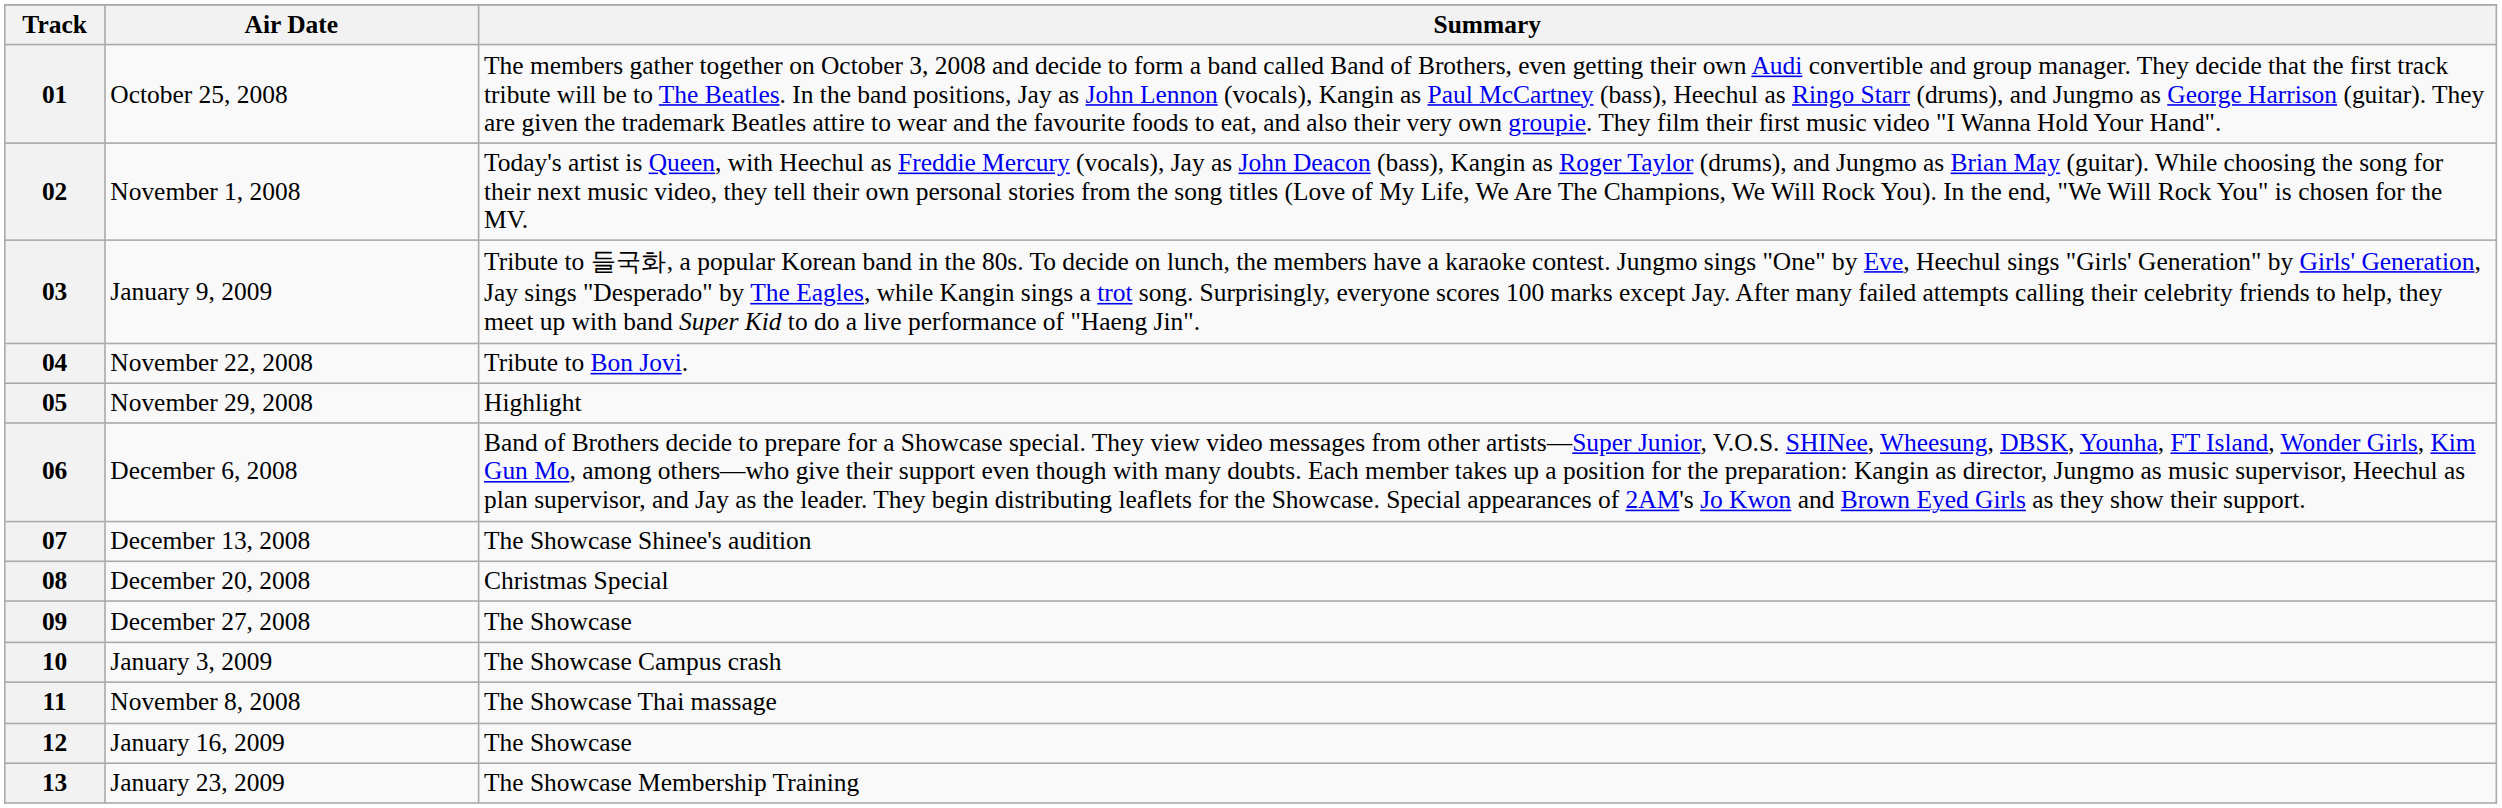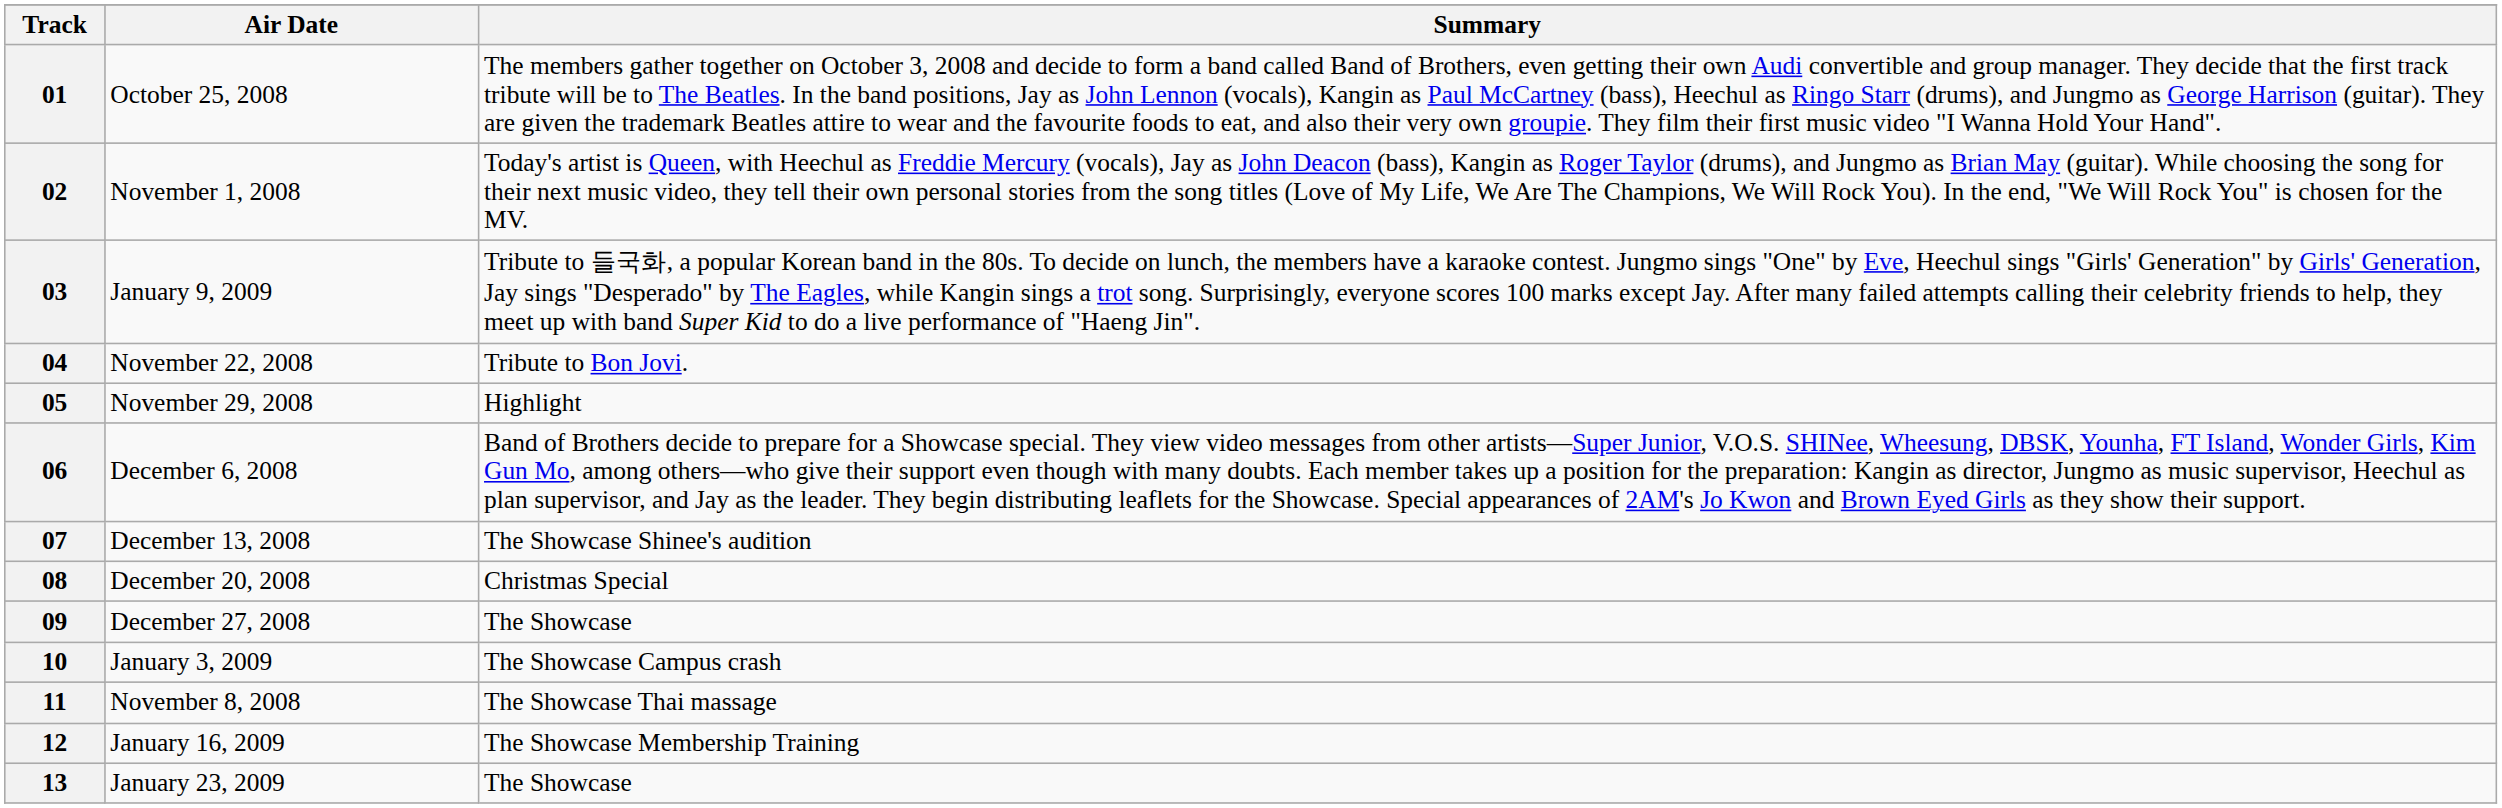 <table class="wikitable">
 <tr bgcolor="#CCCBCC">
 </tr>
 <tr>
 <th width="4%"><strong>Track</strong></th>
 <th width="15%"><strong>Air Date</strong></th>
 <th><strong>Summary</strong></th>
 </tr>
 <tr>
 <th>01</th>
 <td>October 25, 2008</td>
 <td>The members gather together on October 3, 2008 and decide to form a band called Band of Brothers, even getting their own <a href='#'>Audi</a> convertible and group manager. They decide that the first track tribute will be to <a href='#'>The Beatles</a>. In the band positions, Jay as <a href='#'>John Lennon</a> (vocals), Kangin  as <a href='#'>Paul McCartney</a> (bass), Heechul as <a href='#'>Ringo Starr</a> (drums), and Jungmo as <a href='#'>George Harrison</a> (guitar). They are given the trademark Beatles attire to wear and the favourite foods to eat, and also their very own <a href='#'>groupie</a>. They film their first music video "I Wanna Hold Your Hand".</td>
 </tr>
 <tr>
 <th>02</th>
 <td>November 1, 2008</td>
 <td>Today's artist is <a href='#'>Queen</a>, with Heechul as <a href='#'>Freddie Mercury</a> (vocals), Jay as <a href='#'>John Deacon</a> (bass), Kangin as <a href='#'>Roger Taylor</a> (drums), and Jungmo as <a href='#'>Brian May</a> (guitar). While choosing the song for their next music video, they tell their own personal stories from the song titles (Love of My Life, We Are The Champions, We Will Rock You). In the end, "We Will Rock You" is chosen for the MV.</td>
 </tr>
 <tr>
 <th>03</th>
 <td>January 9, 2009</td>
 <td>Tribute to 들국화, a popular Korean band in the 80s. To decide on lunch, the members have a karaoke contest. Jungmo sings "One" by <a href='#'>Eve</a>, Heechul sings "Girls' Generation" by <a href='#'>Girls' Generation</a>, Jay sings "Desperado" by <a href='#'>The Eagles</a>, while Kangin sings a <a href='#'>trot</a> song. Surprisingly, everyone scores 100 marks except Jay. After many failed attempts calling their celebrity friends to help, they meet up with band <em>Super Kid</em> to do a live performance of "Haeng Jin".</td>
 </tr>
 <tr>
 <th>04</th>
 <td>November 22, 2008</td>
 <td>Tribute to <a href='#'>Bon Jovi</a>.</td>
 </tr>
 <tr>
 <th>05</th>
 <td>November 29, 2008</td>
 <td>Highlight</td>
 </tr>
 <tr>
 <th>06</th>
 <td>December 6, 2008</td>
 <td>Band of Brothers decide to prepare for a Showcase special. They view video messages from other artists—<a href='#'>Super Junior</a>, V.O.S. <a href='#'>SHINee</a>, <a href='#'>Wheesung</a>, <a href='#'>DBSK</a>, <a href='#'>Younha</a>, <a href='#'>FT Island</a>, <a href='#'>Wonder Girls</a>, <a href='#'>Kim Gun Mo</a>, among others—who give their support even though with many doubts. Each member takes up a position for the preparation: Kangin as director, Jungmo as music supervisor, Heechul as plan supervisor, and Jay as the leader. They begin distributing leaflets for the Showcase. Special appearances of <a href='#'>2AM</a>'s <a href='#'>Jo Kwon</a> and <a href='#'>Brown Eyed Girls</a> as they show their support.</td>
 </tr>
 <tr>
 <th>07</th>
 <td>December 13, 2008</td>
 <td>The Showcase Shinee's audition</td>
 </tr>
 <tr>
 <th>08</th>
 <td>December 20, 2008</td>
 <td>Christmas Special</td>
 </tr>
 <tr>
 <th>09</th>
 <td>December 27, 2008</td>
 <td>The Showcase</td>
 </tr>
 <tr>
 <th>10</th>
 <td>January 3, 2009</td>
 <td>The Showcase Campus crash</td>
 </tr>
 <tr>
 <th>11</th>
 <td>November 8, 2008</td>
 <td>The Showcase Thai massage</td>
 </tr>
 <tr>
 <th>12</th>
 <td>January 16, 2009</td>
-<td>The Showcase</td>
+<td>The Showcase Membership Training</td>
 </tr>
 <tr>
 <th>13</th>
 <td>January 23, 2009</td>
-<td>The Showcase Membership Training</td>
+<td>The Showcase</td>
 </tr>
 </table>
